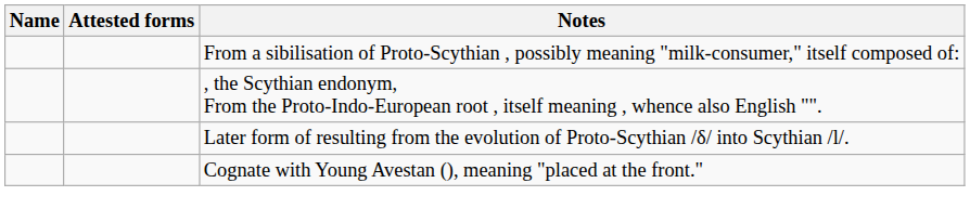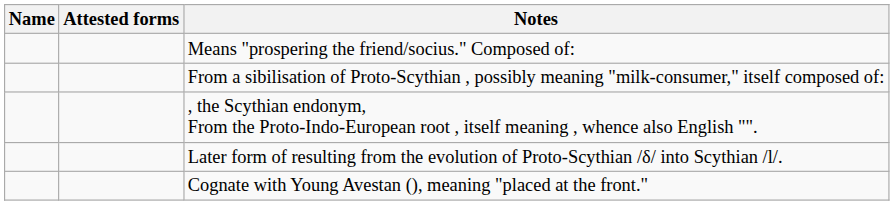 <table class="wikitable">
 <tr>
 <th>Name</th>
 <th>Attested forms</th>
 <th>Notes</th>
+</tr>
+<tr>
+<td><a href='#'></a></td>
+<td></td>
+<td>Means "prospering the friend/socius." Composed of:<br></td>
 </tr>
 <tr>
 <td><a href='#'></a></td>
 <td></td>
 <td>From a sibilisation of Proto-Scythian , possibly meaning "milk-consumer," itself composed of:<br></td>
 </tr>
 <tr>
 <td></td>
 <td><br></td>
 <td>, the Scythian endonym,<br>From the Proto-Indo-European root <em></em>, itself meaning , whence also English "".</td>
 </tr>
 <tr>
 <td></td>
 <td></td>
 <td>Later form of  resulting from the evolution of Proto-Scythian /δ/ into Scythian /l/.</td>
 </tr>
 <tr>
 <td></td>
 <td></td>
 <td>Cognate with Young Avestan  (), meaning "placed at the front."</td>
 </tr>
 </table>
